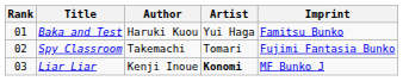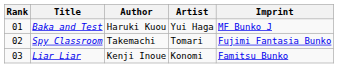 <table class="wikitable">
 <tr>
 <th>Rank</th>
 <th>Title</th>
 <th>Author</th>
 <th>Artist</th>
 <th>Imprint</th>
 </tr>
 <tr>
 <td align="center">01</td>
 <td><em><a href='#'>Baka and Test</a></em></td>
 <td>Haruki Kuou</td>
 <td>Yui Haga</td>
-<td><a href='#'>Famitsu Bunko</a></td>
+<td><a href='#'>MF Bunko J</a></td>
 </tr>
 <tr>
 <td align="center">02</td>
 <td><em><a href='#'>Spy Classroom</a></em></td>
 <td>Takemachi</td>
 <td>Tomari</td>
 <td><a href='#'>Fujimi Fantasia Bunko</a></td>
 </tr>
 <tr>
 <td align="center">03</td>
 <td><em><a href='#'>Liar Liar</a></em></td>
 <td>Kenji Inoue</td>
-<td><strong>Konomi</strong></td>
-<td><a href='#'>MF Bunko J</a></td>
+<td>Konomi</td>
+<td><a href='#'>Famitsu Bunko</a></td>
 </tr>
 </table>
